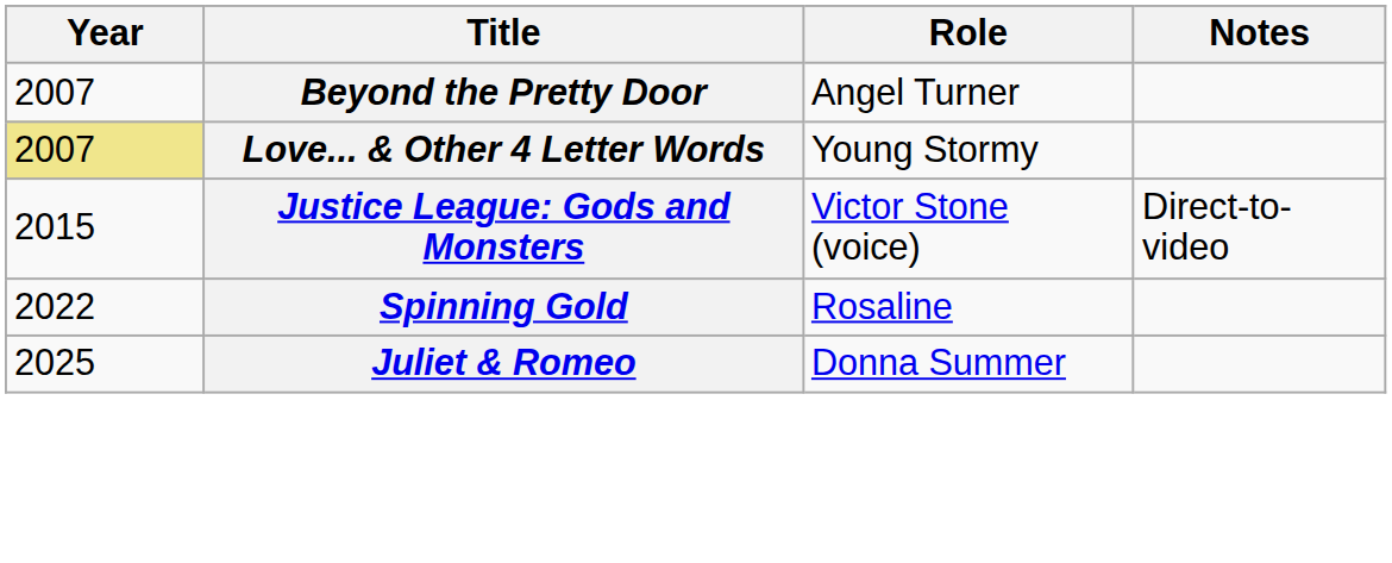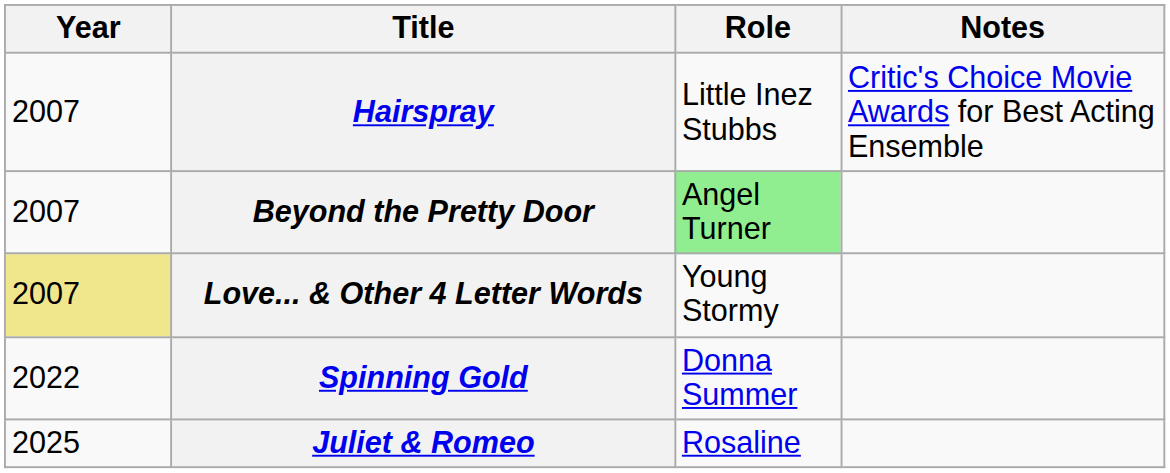 <table class="wikitable sortable plainrowheaders">
 <tr>
 <th scope="col" style="width:5em">Year</th>
 <th scope="col" style="width:16em">Title</th>
 <th scope="col">Role</th>
 <th scope="col" class="unsortable">Notes</th>
 </tr>
 <tr>
 <td>2007</td>
+<th scope="row"><em><a href='#'>Hairspray</a></em></th>
+<td>Little Inez Stubbs</td>
+<td><a href='#'>Critic's Choice Movie Awards</a> for Best Acting Ensemble</td>
+</tr>
+<tr>
+<td>2007</td>
 <th scope="row"><em>Beyond the Pretty Door</em></th>
-<td>Angel Turner</td>
+<td style="background: lightgreen;">Angel Turner</td>
 <td></td>
 </tr>
 <tr>
 <td style="background: khaki;">2007</td>
 <th scope="row"><em>Love... & Other 4 Letter Words</em></th>
 <td>Young Stormy</td>
 <td></td>
 </tr>
 <tr>
-<td>2015</td>
-<th scope="row"><em><a href='#'>Justice League: Gods and Monsters</a></em></th>
-<td><a href='#'>Victor Stone</a> (voice)</td>
-<td>Direct-to-video</td>
-</tr>
-<tr>
 <td>2022</td>
 <th scope="row"><em><a href='#'>Spinning Gold</a></em></th>
-<td><a href='#'>Rosaline</a></td>
+<td><a href='#'>Donna Summer</a></td>
 <td></td>
 </tr>
 <tr>
 <td>2025</td>
 <th scope="row"><em><a href='#'>Juliet & Romeo</a></em></th>
-<td><a href='#'>Donna Summer</a></td>
+<td><a href='#'>Rosaline</a></td>
 <td></td>
 </tr>
 </table>
